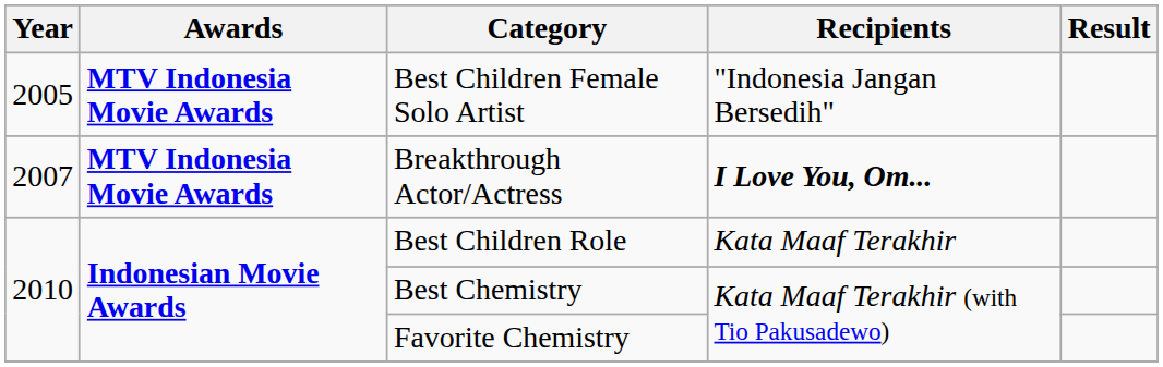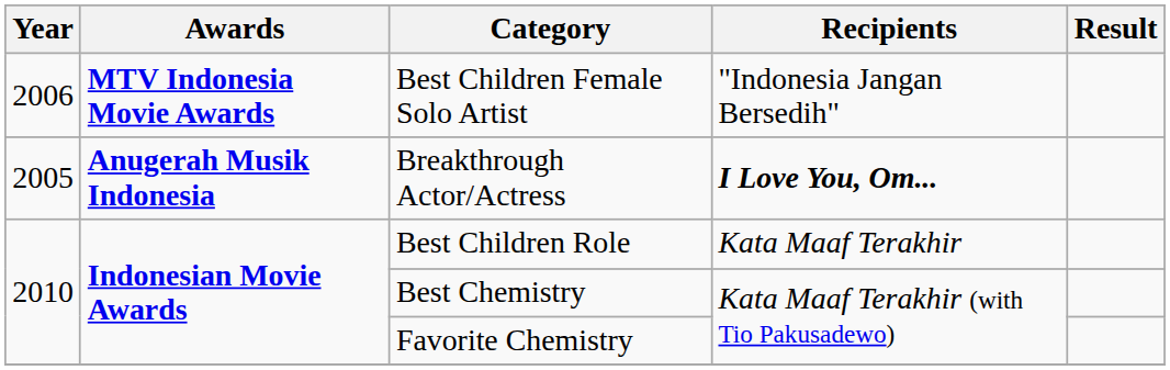 <table class="wikitable">
 <tr>
 <th>Year</th>
 <th>Awards</th>
 <th>Category</th>
 <th>Recipients</th>
 <th>Result</th>
 </tr>
 <tr>
-<td>2005</td>
+<td>2006</td>
 <td><strong><a href='#'>MTV Indonesia Movie Awards</a></strong></td>
 <td>Best Children Female Solo Artist</td>
 <td>"Indonesia Jangan Bersedih"</td>
 <td></td>
 </tr>
 <tr>
-<td>2007</td>
-<td><strong><a href='#'>MTV Indonesia Movie Awards</a></strong></td>
+<td>2005</td>
+<td><strong><a href='#'>Anugerah Musik Indonesia</a></strong></td>
 <td>Breakthrough Actor/Actress</td>
 <td><strong><em>I Love You, Om...</em></strong></td>
 <td></td>
 </tr>
 <tr>
 <td rowspan= "3">2010</td>
 <td rowspan= "3"><strong><a href='#'>Indonesian Movie Awards</a></strong></td>
 <td>Best Children Role</td>
 <td><em>Kata Maaf Terakhir</em></td>
 <td></td>
 </tr>
 <tr>
 <td>Best Chemistry</td>
 <td rowspan= "2"><em>Kata Maaf Terakhir</em> <small>(with <a href='#'>Tio Pakusadewo</a>)</small></td>
 <td></td>
 </tr>
 <tr>
 <td>Favorite Chemistry</td>
 <td></td>
 </tr>
 <tr>
 </tr>
 </table>
